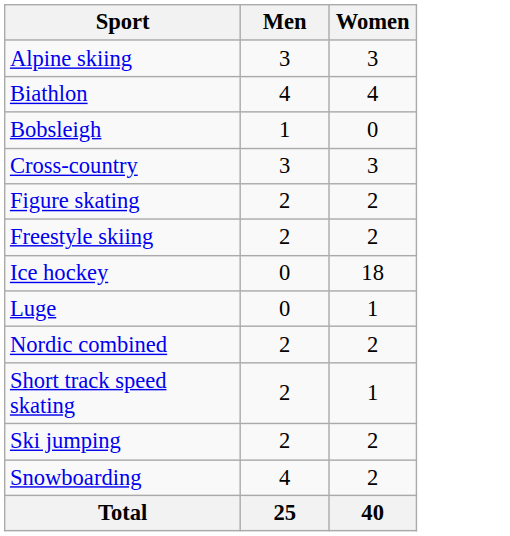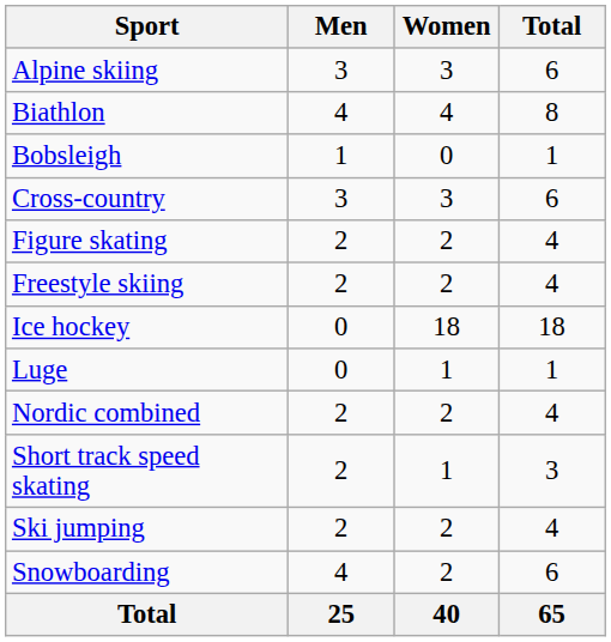 <table class="wikitable sortable" style=text-align:center>
 <tr>
 <th width=160>Sport</th>
 <th width=55>Men</th>
 <th width=55>Women</th>
+<th width=55>Total</th>
 </tr>
 <tr>
 <td align=left><a href='#'>Alpine skiing</a></td>
 <td>3</td>
 <td>3</td>
+<td>6</td>
 </tr>
 <tr>
 <td align=left><a href='#'>Biathlon</a></td>
 <td>4</td>
 <td>4</td>
+<td>8</td>
 </tr>
 <tr>
 <td align=left><a href='#'>Bobsleigh</a></td>
 <td>1</td>
 <td>0</td>
+<td>1</td>
 </tr>
 <tr>
 <td align=left><a href='#'>Cross-country</a></td>
 <td>3</td>
 <td>3</td>
+<td>6</td>
 </tr>
 <tr>
 <td align=left><a href='#'>Figure skating</a></td>
 <td>2</td>
 <td>2</td>
+<td>4</td>
 </tr>
 <tr>
 <td align=left><a href='#'>Freestyle skiing</a></td>
 <td>2</td>
 <td>2</td>
+<td>4</td>
 </tr>
 <tr>
 <td align=left><a href='#'>Ice hockey</a></td>
 <td>0</td>
+<td>18</td>
 <td>18</td>
 </tr>
 <tr>
 <td align=left><a href='#'>Luge</a></td>
 <td>0</td>
 <td>1</td>
+<td>1</td>
 </tr>
 <tr>
 <td align=left><a href='#'>Nordic combined</a></td>
 <td>2</td>
 <td>2</td>
+<td>4</td>
 </tr>
 <tr>
 <td align=left><a href='#'>Short track speed skating</a></td>
 <td>2</td>
 <td>1</td>
+<td>3</td>
 </tr>
 <tr>
 <td align=left><a href='#'>Ski jumping</a></td>
 <td>2</td>
 <td>2</td>
+<td>4</td>
 </tr>
 <tr>
 <td align=left><a href='#'>Snowboarding</a></td>
 <td>4</td>
 <td>2</td>
+<td>6</td>
 </tr>
 <tr>
 <th>Total</th>
 <th>25</th>
 <th>40</th>
+<th>65</th>
 </tr>
 </table>
